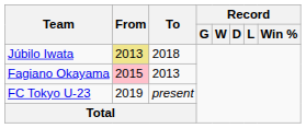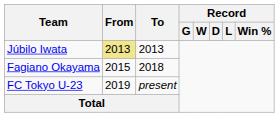 <table class="wikitable" style="text-align: center">
 <tr>
 <th rowspan="2">Team</th>
 <th rowspan="2">From</th>
 <th rowspan="2">To</th>
 <th colspan="5">Record</th>
 </tr>
 <tr>
 <th>G</th>
 <th>W</th>
 <th>D</th>
 <th>L</th>
 <th>Win %</th>
 </tr>
 <tr>
 <td align="left"><a href='#'>Júbilo Iwata</a></td>
 <td align="left" style="background: khaki;">2013</td>
-<td align="left">2018<br></td>
+<td align="left">2013<br></td>
 </tr>
 <tr>
 <td align="left"><a href='#'>Fagiano Okayama</a></td>
-<td align="left" style="background: pink;">2015</td>
-<td align="left">2013<br></td>
+<td align="left">2015</td>
+<td align="left">2018<br></td>
 </tr>
 <tr>
 <td align="left"><a href='#'>FC Tokyo U-23</a></td>
 <td align="left">2019</td>
 <td align="left"><em>present</em><br></td>
 </tr>
 <tr>
 <th colspan="3">Total<br></th>
 </tr>
 </table>
